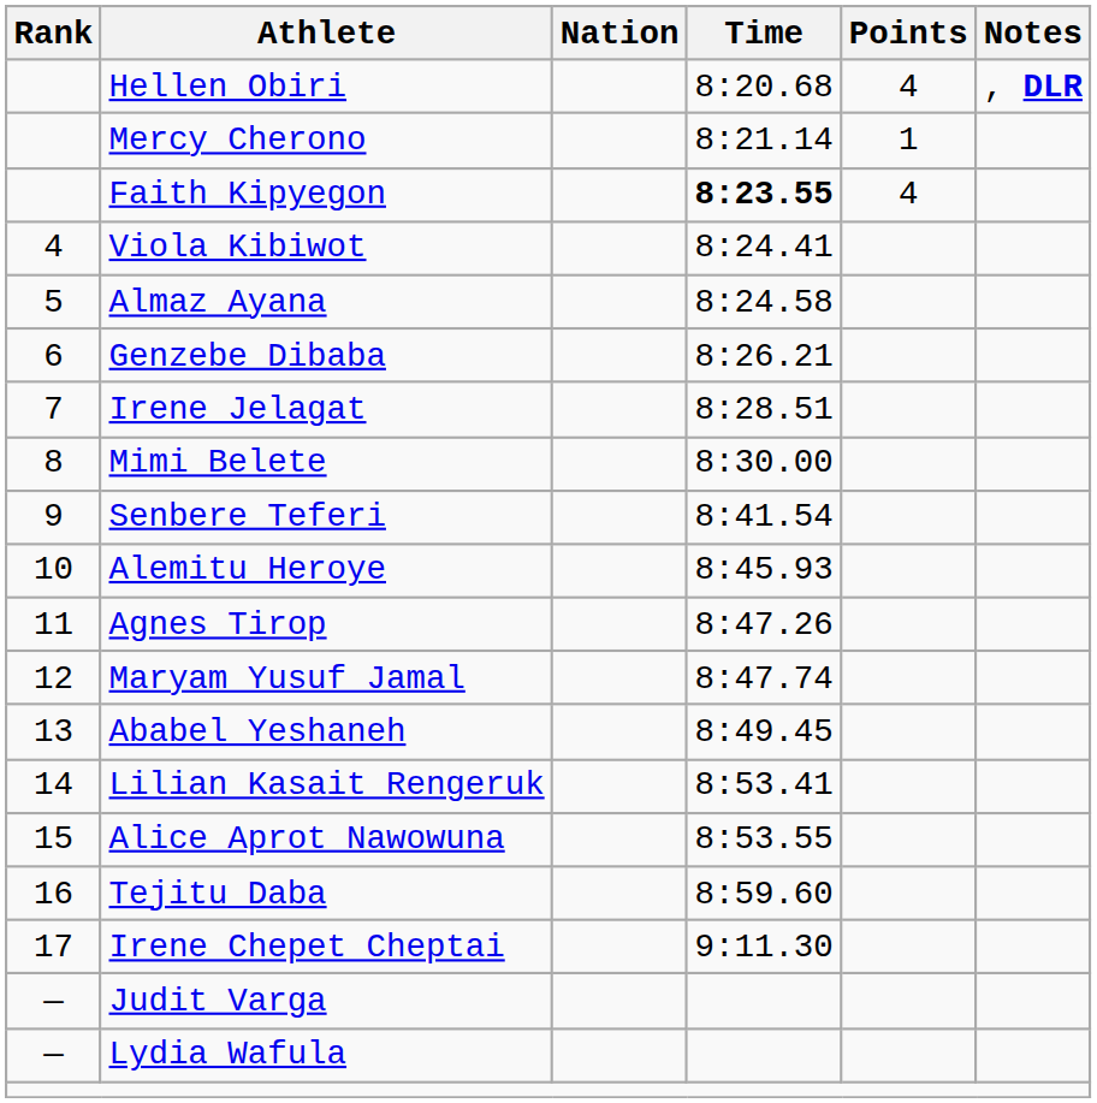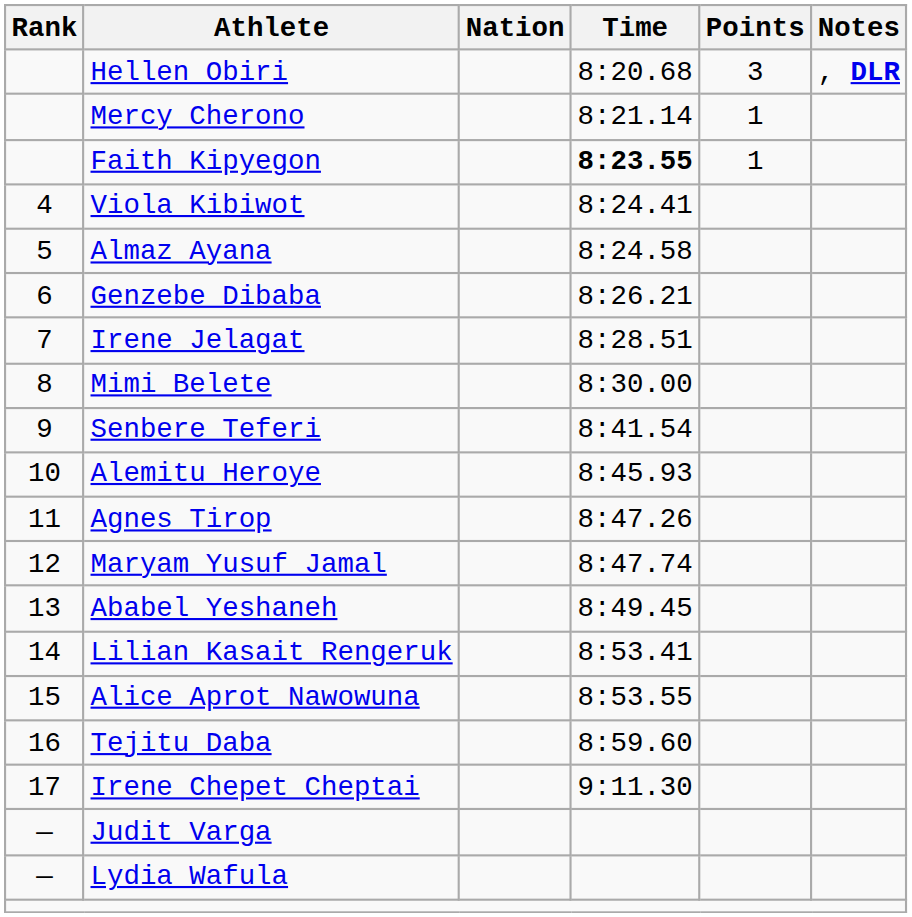 <table class="wikitable mw-datatable sortable" style="text-align:center;">
 <tr>
 <th>Rank</th>
 <th>Athlete</th>
 <th>Nation</th>
 <th>Time</th>
 <th>Points</th>
 <th>Notes</th>
 </tr>
 <tr>
 <td></td>
 <td align=left><a href='#'>Hellen Obiri</a></td>
 <td align=left></td>
 <td>8:20.68</td>
-<td>4</td>
+<td>3</td>
 <td><strong></strong>, <strong><a href='#'>DLR</a></strong></td>
 </tr>
 <tr>
 <td></td>
 <td align=left><a href='#'>Mercy Cherono</a></td>
 <td align=left></td>
 <td>8:21.14</td>
 <td>1</td>
 <td></td>
 </tr>
 <tr>
 <td></td>
 <td align=left><a href='#'>Faith Kipyegon</a></td>
 <td align=left></td>
 <td><strong>8:23.55</strong></td>
-<td>4</td>
+<td>1</td>
 <td></td>
 </tr>
 <tr>
 <td>4</td>
 <td align=left><a href='#'>Viola Kibiwot</a></td>
 <td align=left></td>
 <td>8:24.41</td>
 <td></td>
 <td></td>
 </tr>
 <tr>
 <td>5</td>
 <td align=left><a href='#'>Almaz Ayana</a></td>
 <td align=left></td>
 <td>8:24.58</td>
 <td></td>
 <td></td>
 </tr>
 <tr>
 <td>6</td>
 <td align=left><a href='#'>Genzebe Dibaba</a></td>
 <td align=left></td>
 <td>8:26.21</td>
 <td></td>
 <td></td>
 </tr>
 <tr>
 <td>7</td>
 <td align=left><a href='#'>Irene Jelagat</a></td>
 <td align=left></td>
 <td>8:28.51</td>
 <td></td>
 <td></td>
 </tr>
 <tr>
 <td>8</td>
 <td align=left><a href='#'>Mimi Belete</a></td>
 <td align=left></td>
 <td>8:30.00</td>
 <td></td>
 <td></td>
 </tr>
 <tr>
 <td>9</td>
 <td align=left><a href='#'>Senbere Teferi</a></td>
 <td align=left></td>
 <td>8:41.54</td>
 <td></td>
 <td></td>
 </tr>
 <tr>
 <td>10</td>
 <td align=left><a href='#'>Alemitu Heroye</a></td>
 <td align=left></td>
 <td>8:45.93</td>
 <td></td>
 <td></td>
 </tr>
 <tr>
 <td>11</td>
 <td align=left><a href='#'>Agnes Tirop</a></td>
 <td align=left></td>
 <td>8:47.26</td>
 <td></td>
 <td></td>
 </tr>
 <tr>
 <td>12</td>
 <td align=left><a href='#'>Maryam Yusuf Jamal</a></td>
 <td align=left></td>
 <td>8:47.74</td>
 <td></td>
 <td></td>
 </tr>
 <tr>
 <td>13</td>
 <td align=left><a href='#'>Ababel Yeshaneh</a></td>
 <td align=left></td>
 <td>8:49.45</td>
 <td></td>
 <td></td>
 </tr>
 <tr>
 <td>14</td>
 <td align=left><a href='#'>Lilian Kasait Rengeruk</a></td>
 <td align=left></td>
 <td>8:53.41</td>
 <td></td>
 <td></td>
 </tr>
 <tr>
 <td>15</td>
 <td align=left><a href='#'>Alice Aprot Nawowuna</a></td>
 <td align=left></td>
 <td>8:53.55</td>
 <td></td>
 <td></td>
 </tr>
 <tr>
 <td>16</td>
 <td align=left><a href='#'>Tejitu Daba</a></td>
 <td align=left></td>
 <td>8:59.60</td>
 <td></td>
 <td></td>
 </tr>
 <tr>
 <td>17</td>
 <td align=left><a href='#'>Irene Chepet Cheptai</a></td>
 <td align=left></td>
 <td>9:11.30</td>
 <td></td>
 <td></td>
 </tr>
 <tr>
 <td>—</td>
 <td align=left><a href='#'>Judit Varga</a></td>
 <td align=left></td>
 <td></td>
 <td></td>
 <td></td>
 </tr>
 <tr>
 <td>—</td>
 <td align=left><a href='#'>Lydia Wafula</a></td>
 <td align=left></td>
 <td></td>
 <td></td>
 <td></td>
 </tr>
 <tr class="sortbottom">
 <td colspan=6></td>
 </tr>
 </table>
